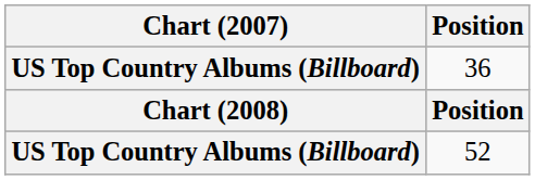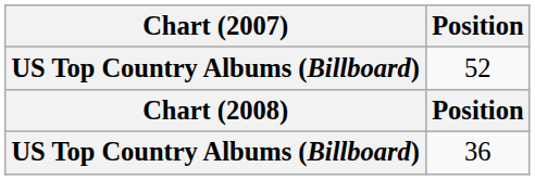 <table class="wikitable plainrowheaders" style="text-align:center">
 <tr>
 <th scope="col">Chart (2007)</th>
 <th scope="col">Position</th>
 </tr>
 <tr>
 <th scope="row">US Top Country Albums (<em>Billboard</em>)</th>
-<td>36</td>
+<td>52</td>
 </tr>
 <tr>
 <th scope="col">Chart (2008)</th>
 <th scope="col">Position</th>
 </tr>
 <tr>
 <th scope="row">US Top Country Albums (<em>Billboard</em>)</th>
-<td>52</td>
+<td>36</td>
 </tr>
 </table>
